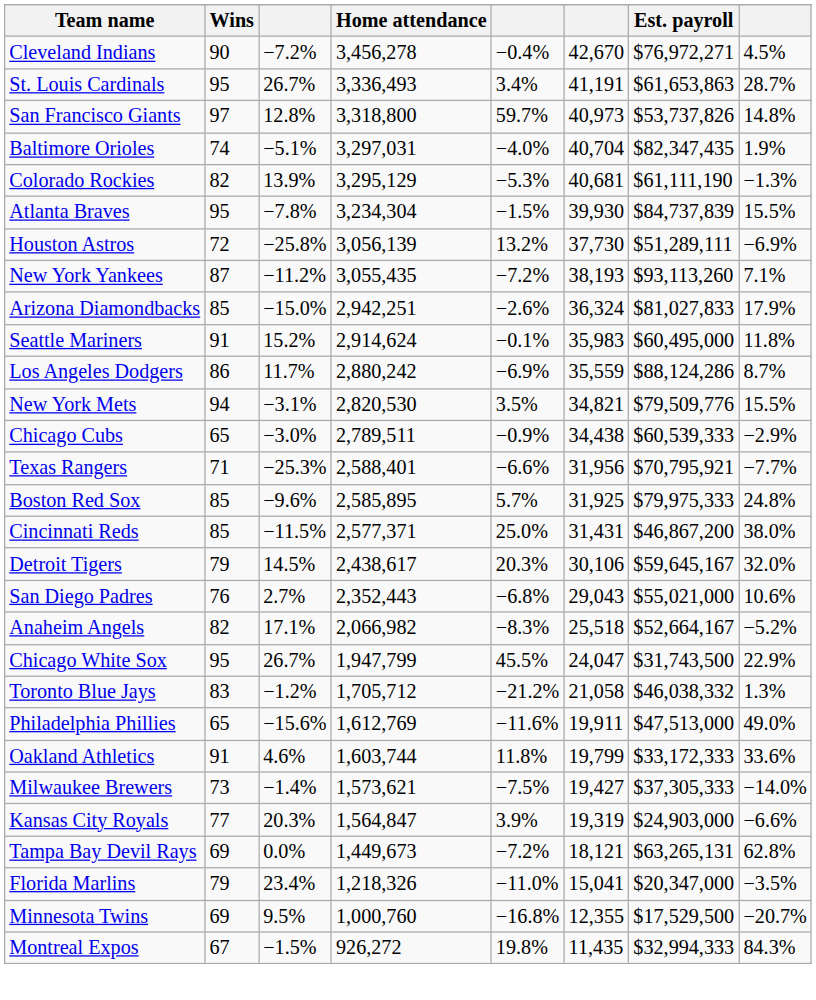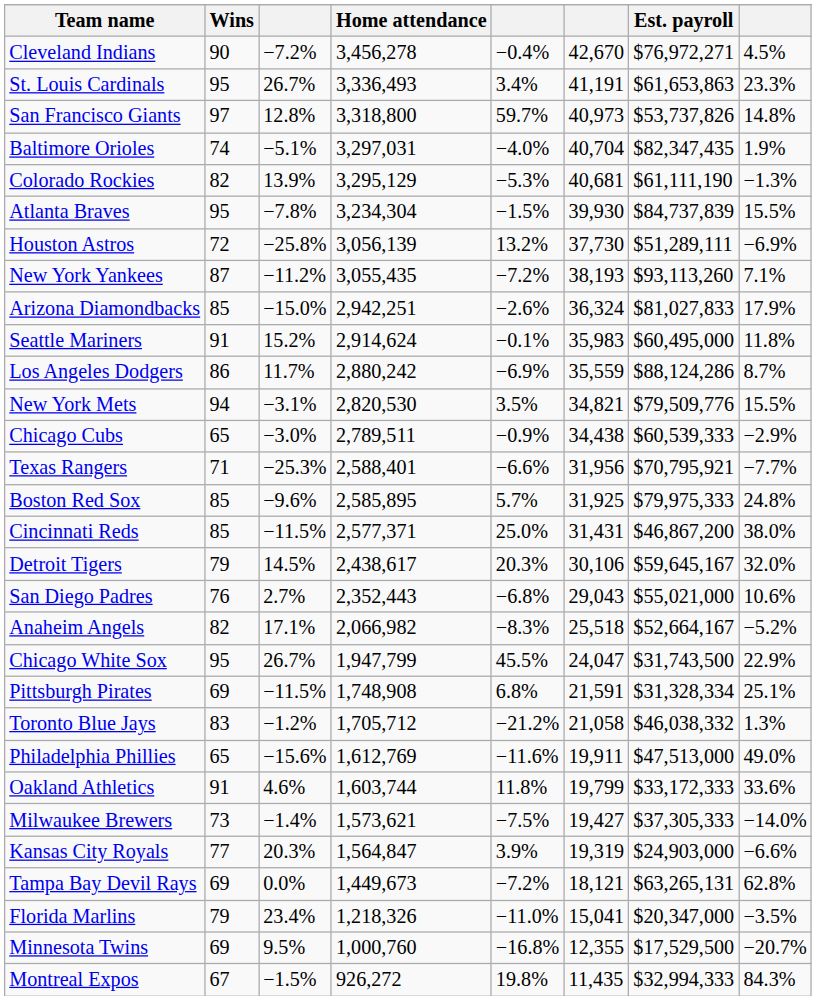 <table class="wikitable sortable">
 <tr style="text-align:center; font-size:larger;">
 </tr>
 <tr>
 <th>Team name</th>
 <th>Wins</th>
 <th></th>
 <th>Home attendance</th>
 <th></th>
 <th></th>
 <th>Est. payroll</th>
 <th></th>
 </tr>
 <tr>
 <td><a href='#'>Cleveland Indians</a></td>
 <td>90</td>
 <td>−7.2%</td>
 <td>3,456,278</td>
 <td>−0.4%</td>
 <td>42,670</td>
 <td>$76,972,271</td>
 <td>4.5%</td>
 </tr>
 <tr>
 <td><a href='#'>St. Louis Cardinals</a></td>
 <td>95</td>
 <td>26.7%</td>
 <td>3,336,493</td>
 <td>3.4%</td>
 <td>41,191</td>
 <td>$61,653,863</td>
-<td>28.7%</td>
+<td>23.3%</td>
 </tr>
 <tr>
 <td><a href='#'>San Francisco Giants</a></td>
 <td>97</td>
 <td>12.8%</td>
 <td>3,318,800</td>
 <td>59.7%</td>
 <td>40,973</td>
 <td>$53,737,826</td>
 <td>14.8%</td>
 </tr>
 <tr>
 <td><a href='#'>Baltimore Orioles</a></td>
 <td>74</td>
 <td>−5.1%</td>
 <td>3,297,031</td>
 <td>−4.0%</td>
 <td>40,704</td>
 <td>$82,347,435</td>
 <td>1.9%</td>
 </tr>
 <tr>
 <td><a href='#'>Colorado Rockies</a></td>
 <td>82</td>
 <td>13.9%</td>
 <td>3,295,129</td>
 <td>−5.3%</td>
 <td>40,681</td>
 <td>$61,111,190</td>
 <td>−1.3%</td>
 </tr>
 <tr>
 <td><a href='#'>Atlanta Braves</a></td>
 <td>95</td>
 <td>−7.8%</td>
 <td>3,234,304</td>
 <td>−1.5%</td>
 <td>39,930</td>
 <td>$84,737,839</td>
 <td>15.5%</td>
 </tr>
 <tr>
 <td><a href='#'>Houston Astros</a></td>
 <td>72</td>
 <td>−25.8%</td>
 <td>3,056,139</td>
 <td>13.2%</td>
 <td>37,730</td>
 <td>$51,289,111</td>
 <td>−6.9%</td>
 </tr>
 <tr>
 <td><a href='#'>New York Yankees</a></td>
 <td>87</td>
 <td>−11.2%</td>
 <td>3,055,435</td>
 <td>−7.2%</td>
 <td>38,193</td>
 <td>$93,113,260</td>
 <td>7.1%</td>
 </tr>
 <tr>
 <td><a href='#'>Arizona Diamondbacks</a></td>
 <td>85</td>
 <td>−15.0%</td>
 <td>2,942,251</td>
 <td>−2.6%</td>
 <td>36,324</td>
 <td>$81,027,833</td>
 <td>17.9%</td>
 </tr>
 <tr>
 <td><a href='#'>Seattle Mariners</a></td>
 <td>91</td>
 <td>15.2%</td>
 <td>2,914,624</td>
 <td>−0.1%</td>
 <td>35,983</td>
 <td>$60,495,000</td>
 <td>11.8%</td>
 </tr>
 <tr>
 <td><a href='#'>Los Angeles Dodgers</a></td>
 <td>86</td>
 <td>11.7%</td>
 <td>2,880,242</td>
 <td>−6.9%</td>
 <td>35,559</td>
 <td>$88,124,286</td>
 <td>8.7%</td>
 </tr>
 <tr>
 <td><a href='#'>New York Mets</a></td>
 <td>94</td>
 <td>−3.1%</td>
 <td>2,820,530</td>
 <td>3.5%</td>
 <td>34,821</td>
 <td>$79,509,776</td>
 <td>15.5%</td>
 </tr>
 <tr>
 <td><a href='#'>Chicago Cubs</a></td>
 <td>65</td>
 <td>−3.0%</td>
 <td>2,789,511</td>
 <td>−0.9%</td>
 <td>34,438</td>
 <td>$60,539,333</td>
 <td>−2.9%</td>
 </tr>
 <tr>
 <td><a href='#'>Texas Rangers</a></td>
 <td>71</td>
 <td>−25.3%</td>
 <td>2,588,401</td>
 <td>−6.6%</td>
 <td>31,956</td>
 <td>$70,795,921</td>
 <td>−7.7%</td>
 </tr>
 <tr>
 <td><a href='#'>Boston Red Sox</a></td>
 <td>85</td>
 <td>−9.6%</td>
 <td>2,585,895</td>
 <td>5.7%</td>
 <td>31,925</td>
 <td>$79,975,333</td>
 <td>24.8%</td>
 </tr>
 <tr>
 <td><a href='#'>Cincinnati Reds</a></td>
 <td>85</td>
 <td>−11.5%</td>
 <td>2,577,371</td>
 <td>25.0%</td>
 <td>31,431</td>
 <td>$46,867,200</td>
 <td>38.0%</td>
 </tr>
 <tr>
 <td><a href='#'>Detroit Tigers</a></td>
 <td>79</td>
 <td>14.5%</td>
 <td>2,438,617</td>
 <td>20.3%</td>
 <td>30,106</td>
 <td>$59,645,167</td>
 <td>32.0%</td>
 </tr>
 <tr>
 <td><a href='#'>San Diego Padres</a></td>
 <td>76</td>
 <td>2.7%</td>
 <td>2,352,443</td>
 <td>−6.8%</td>
 <td>29,043</td>
 <td>$55,021,000</td>
 <td>10.6%</td>
 </tr>
 <tr>
 <td><a href='#'>Anaheim Angels</a></td>
 <td>82</td>
 <td>17.1%</td>
 <td>2,066,982</td>
 <td>−8.3%</td>
 <td>25,518</td>
 <td>$52,664,167</td>
 <td>−5.2%</td>
 </tr>
 <tr>
 <td><a href='#'>Chicago White Sox</a></td>
 <td>95</td>
 <td>26.7%</td>
 <td>1,947,799</td>
 <td>45.5%</td>
 <td>24,047</td>
 <td>$31,743,500</td>
 <td>22.9%</td>
 </tr>
 <tr>
+<td><a href='#'>Pittsburgh Pirates</a></td>
+<td>69</td>
+<td>−11.5%</td>
+<td>1,748,908</td>
+<td>6.8%</td>
+<td>21,591</td>
+<td>$31,328,334</td>
+<td>25.1%</td>
+</tr>
+<tr>
 <td><a href='#'>Toronto Blue Jays</a></td>
 <td>83</td>
 <td>−1.2%</td>
 <td>1,705,712</td>
 <td>−21.2%</td>
 <td>21,058</td>
 <td>$46,038,332</td>
 <td>1.3%</td>
 </tr>
 <tr>
 <td><a href='#'>Philadelphia Phillies</a></td>
 <td>65</td>
 <td>−15.6%</td>
 <td>1,612,769</td>
 <td>−11.6%</td>
 <td>19,911</td>
 <td>$47,513,000</td>
 <td>49.0%</td>
 </tr>
 <tr>
 <td><a href='#'>Oakland Athletics</a></td>
 <td>91</td>
 <td>4.6%</td>
 <td>1,603,744</td>
 <td>11.8%</td>
 <td>19,799</td>
 <td>$33,172,333</td>
 <td>33.6%</td>
 </tr>
 <tr>
 <td><a href='#'>Milwaukee Brewers</a></td>
 <td>73</td>
 <td>−1.4%</td>
 <td>1,573,621</td>
 <td>−7.5%</td>
 <td>19,427</td>
 <td>$37,305,333</td>
 <td>−14.0%</td>
 </tr>
 <tr>
 <td><a href='#'>Kansas City Royals</a></td>
 <td>77</td>
 <td>20.3%</td>
 <td>1,564,847</td>
 <td>3.9%</td>
 <td>19,319</td>
 <td>$24,903,000</td>
 <td>−6.6%</td>
 </tr>
 <tr>
 <td><a href='#'>Tampa Bay Devil Rays</a></td>
 <td>69</td>
 <td>0.0%</td>
 <td>1,449,673</td>
 <td>−7.2%</td>
 <td>18,121</td>
 <td>$63,265,131</td>
 <td>62.8%</td>
 </tr>
 <tr>
 <td><a href='#'>Florida Marlins</a></td>
 <td>79</td>
 <td>23.4%</td>
 <td>1,218,326</td>
 <td>−11.0%</td>
 <td>15,041</td>
 <td>$20,347,000</td>
 <td>−3.5%</td>
 </tr>
 <tr>
 <td><a href='#'>Minnesota Twins</a></td>
 <td>69</td>
 <td>9.5%</td>
 <td>1,000,760</td>
 <td>−16.8%</td>
 <td>12,355</td>
 <td>$17,529,500</td>
 <td>−20.7%</td>
 </tr>
 <tr>
 <td><a href='#'>Montreal Expos</a></td>
 <td>67</td>
 <td>−1.5%</td>
 <td>926,272</td>
 <td>19.8%</td>
 <td>11,435</td>
 <td>$32,994,333</td>
 <td>84.3%</td>
 </tr>
 </table>
